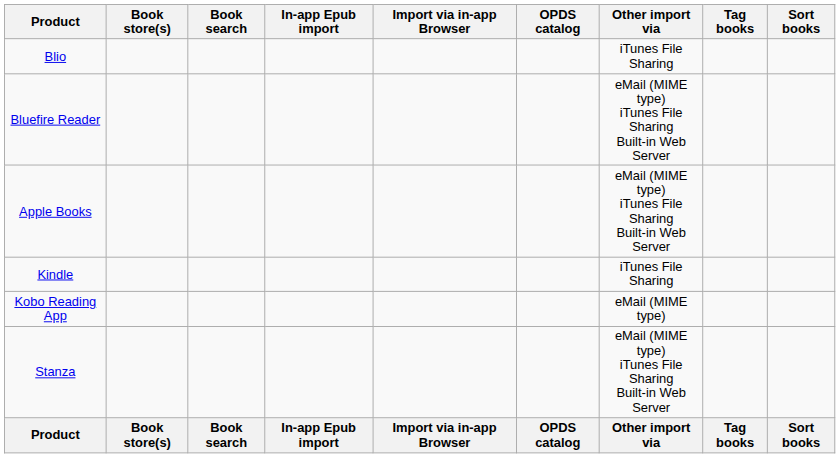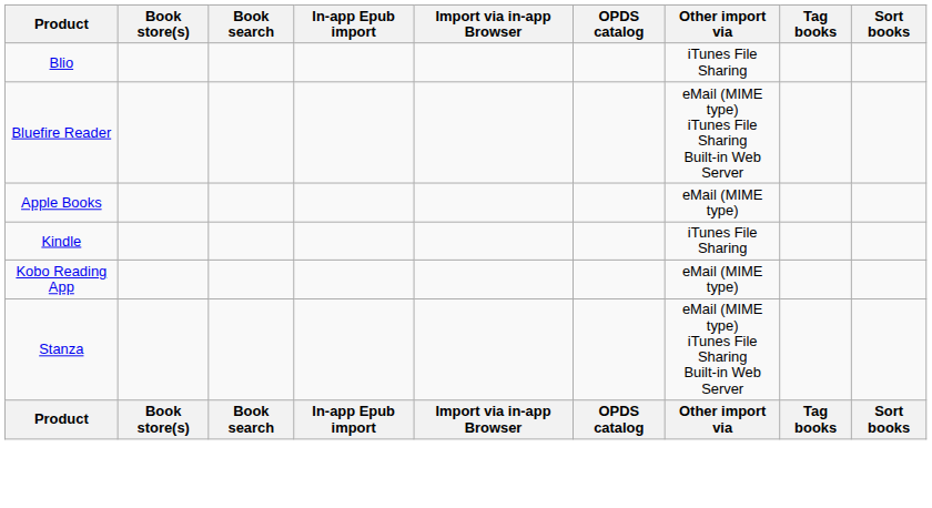 <table class="wikitable sortable sort-under" style="font-size:85%; width:99%; text-align:center;">
 <tr>
 <th>Product</th>
 <th>Book store(s)</th>
 <th>Book search</th>
 <th>In-app Epub import</th>
 <th>Import via in-app Browser</th>
 <th>OPDS catalog</th>
 <th>Other import via</th>
 <th>Tag books</th>
 <th>Sort books</th>
 </tr>
 <tr>
 <td><a href='#'>Blio</a></td>
 <td></td>
 <td></td>
 <td></td>
 <td></td>
 <td></td>
 <td>iTunes File Sharing</td>
 <td></td>
 <td></td>
 </tr>
 <tr>
 <td><a href='#'>Bluefire Reader</a></td>
 <td></td>
 <td></td>
 <td></td>
 <td></td>
 <td></td>
 <td>eMail (MIME type)<br>iTunes File Sharing<br>Built-in Web Server</td>
 <td></td>
 <td></td>
 </tr>
 <tr>
 <td><a href='#'>Apple Books</a></td>
 <td></td>
 <td></td>
 <td></td>
 <td></td>
 <td></td>
-<td>eMail (MIME type)<br>iTunes File Sharing<br>Built-in Web Server</td>
+<td>eMail (MIME type)</td>
 <td></td>
 <td></td>
 </tr>
 <tr>
 <td><a href='#'>Kindle</a></td>
 <td></td>
 <td></td>
 <td></td>
 <td></td>
 <td></td>
 <td>iTunes File Sharing</td>
 <td></td>
 <td></td>
 </tr>
 <tr>
 <td><a href='#'>Kobo Reading App</a></td>
 <td></td>
 <td></td>
 <td></td>
 <td></td>
 <td></td>
 <td>eMail (MIME type)</td>
 <td></td>
 <td></td>
 </tr>
 <tr>
 <td><a href='#'>Stanza</a></td>
 <td></td>
 <td></td>
 <td></td>
 <td></td>
 <td></td>
 <td>eMail (MIME type)<br>iTunes File Sharing<br>Built-in Web Server</td>
 <td></td>
 <td></td>
 </tr>
 <tr>
 <th>Product</th>
 <th>Book store(s)</th>
 <th>Book search</th>
 <th>In-app Epub import</th>
 <th>Import via in-app Browser</th>
 <th>OPDS catalog</th>
 <th>Other import via</th>
 <th>Tag books</th>
 <th>Sort books</th>
 </tr>
 </table>
